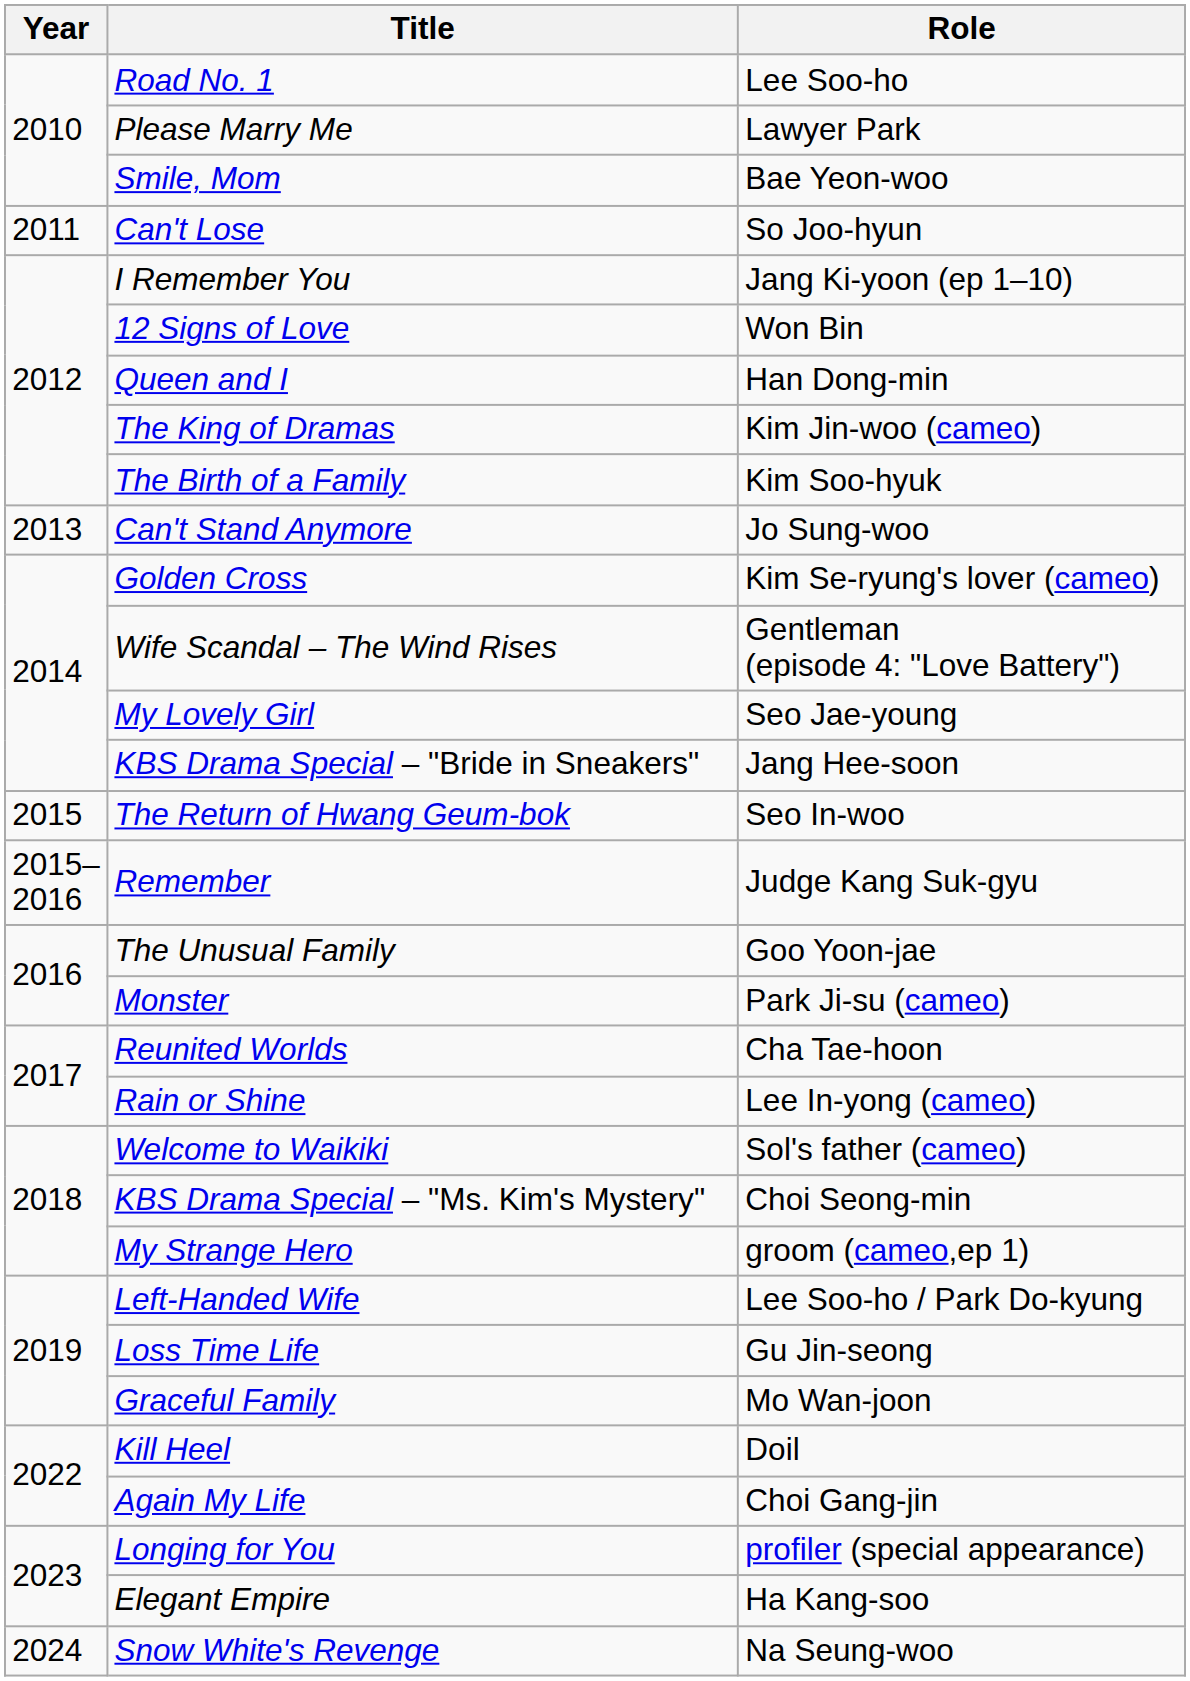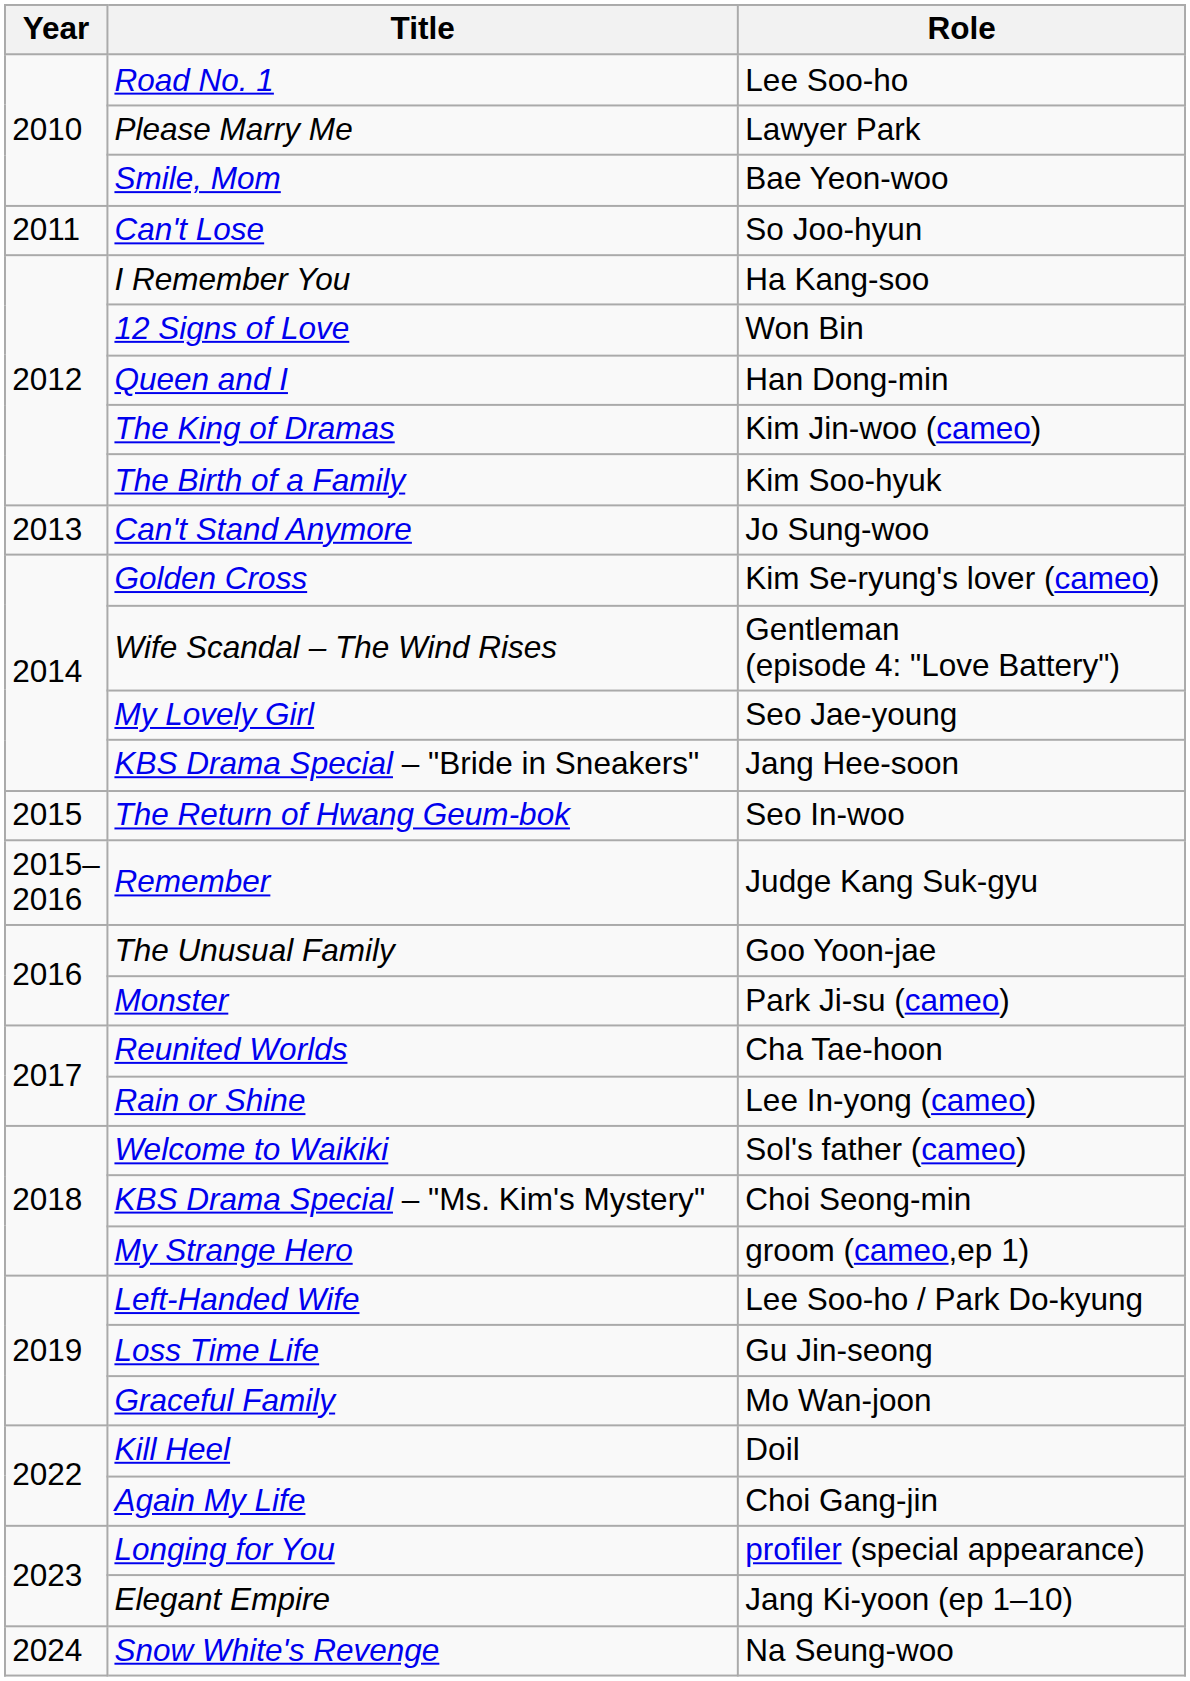 <table class="wikitable" style="width:600px">
 <tr>
 <th width=10>Year</th>
 <th>Title</th>
 <th>Role</th>
 </tr>
 <tr>
 <td rowspan=3>2010</td>
 <td><em><a href='#'>Road No. 1</a></em></td>
 <td>Lee Soo-ho</td>
 </tr>
 <tr>
 <td><em>Please Marry Me</em></td>
 <td>Lawyer Park</td>
 </tr>
 <tr>
 <td><em><a href='#'>Smile, Mom</a></em></td>
 <td>Bae Yeon-woo</td>
 </tr>
 <tr>
 <td>2011</td>
 <td><em><a href='#'>Can't Lose</a></em></td>
 <td>So Joo-hyun</td>
 </tr>
 <tr>
 <td rowspan=5>2012</td>
 <td><em>I Remember You</em></td>
-<td>Jang Ki-yoon (ep 1–10)</td>
+<td>Ha Kang-soo</td>
 </tr>
 <tr>
 <td><em><a href='#'>12 Signs of Love</a></em></td>
 <td>Won Bin</td>
 </tr>
 <tr>
 <td><em><a href='#'>Queen and I</a></em></td>
 <td>Han Dong-min</td>
 </tr>
 <tr>
 <td><em><a href='#'>The King of Dramas</a></em></td>
 <td>Kim Jin-woo (<a href='#'>cameo</a>)</td>
 </tr>
 <tr>
 <td><em><a href='#'>The Birth of a Family</a></em></td>
 <td>Kim Soo-hyuk</td>
 </tr>
 <tr>
 <td>2013</td>
 <td><em><a href='#'>Can't Stand Anymore</a></em></td>
 <td>Jo Sung-woo</td>
 </tr>
 <tr>
 <td rowspan=4>2014</td>
 <td><em><a href='#'>Golden Cross</a></em></td>
 <td>Kim Se-ryung's lover (<a href='#'>cameo</a>)</td>
 </tr>
 <tr>
 <td><em>Wife Scandal – The Wind Rises</em></td>
 <td>Gentleman <br> (episode 4: "Love Battery")</td>
 </tr>
 <tr>
 <td><em><a href='#'>My Lovely Girl</a></em></td>
 <td>Seo Jae-young</td>
 </tr>
 <tr>
 <td><em><a href='#'>KBS Drama Special</a></em> – "Bride in Sneakers"</td>
 <td>Jang Hee-soon</td>
 </tr>
 <tr>
 <td>2015</td>
 <td><em><a href='#'>The Return of Hwang Geum-bok</a></em></td>
 <td>Seo In-woo</td>
 </tr>
 <tr>
 <td>2015–2016</td>
 <td><em><a href='#'>Remember</a></em></td>
 <td>Judge Kang Suk-gyu</td>
 </tr>
 <tr>
 <td rowspan=2>2016</td>
 <td><em>The Unusual Family</em></td>
 <td>Goo Yoon-jae</td>
 </tr>
 <tr>
 <td><em><a href='#'>Monster</a></em></td>
 <td>Park Ji-su (<a href='#'>cameo</a>)</td>
 </tr>
 <tr>
 <td rowspan=2>2017</td>
 <td><em><a href='#'>Reunited Worlds</a></em></td>
 <td>Cha Tae-hoon</td>
 </tr>
 <tr>
 <td><em><a href='#'>Rain or Shine</a></em></td>
 <td>Lee In-yong (<a href='#'>cameo</a>)</td>
 </tr>
 <tr>
 <td rowspan=3>2018</td>
 <td><em><a href='#'>Welcome to Waikiki</a></em></td>
 <td>Sol's father (<a href='#'>cameo</a>)</td>
 </tr>
 <tr>
 <td><em><a href='#'>KBS Drama Special</a></em> – "Ms. Kim's Mystery"</td>
 <td>Choi Seong-min</td>
 </tr>
 <tr>
 <td><em><a href='#'>My Strange Hero</a></em></td>
 <td>groom (<a href='#'>cameo</a>,ep 1)</td>
 </tr>
 <tr>
 <td rowspan=3>2019</td>
 <td><em><a href='#'>Left-Handed Wife</a></em></td>
 <td>Lee Soo-ho / Park Do-kyung</td>
 </tr>
 <tr>
 <td><em><a href='#'>Loss Time Life</a></em></td>
 <td>Gu Jin-seong</td>
 </tr>
 <tr>
 <td><em><a href='#'>Graceful Family</a></em></td>
 <td>Mo Wan-joon</td>
 </tr>
 <tr>
 <td rowspan=2>2022</td>
 <td><em><a href='#'>Kill Heel</a></em></td>
 <td>Doil</td>
 </tr>
 <tr>
 <td><em><a href='#'>Again My Life</a></em></td>
 <td>Choi Gang-jin</td>
 </tr>
 <tr>
 <td rowspan=2>2023</td>
 <td><em><a href='#'>Longing for You</a></em></td>
 <td><a href='#'>profiler</a> (special appearance)</td>
 </tr>
 <tr>
 <td><em>Elegant Empire</em></td>
-<td>Ha Kang-soo</td>
+<td>Jang Ki-yoon (ep 1–10)</td>
 </tr>
 <tr>
 <td>2024</td>
 <td><em><a href='#'>Snow White's Revenge</a></em></td>
 <td>Na Seung-woo</td>
 </tr>
 </table>
